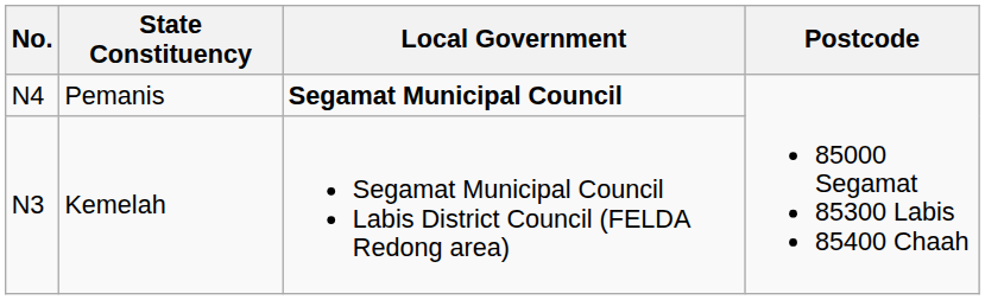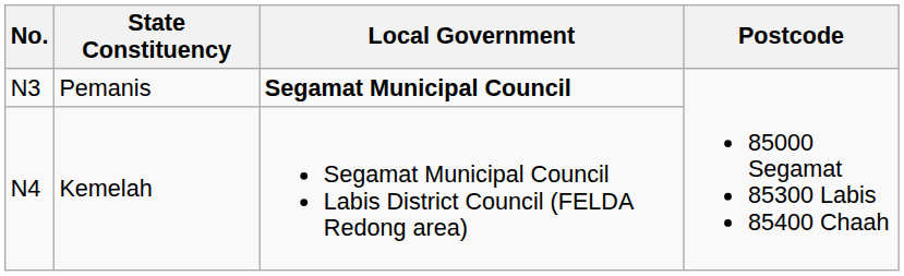 <table class="wikitable">
 <tr>
 <th>No.</th>
 <th>State Constituency</th>
 <th>Local Government</th>
 <th>Postcode</th>
 </tr>
 <tr>
-<td>N4</td>
+<td>N3</td>
 <td>Pemanis</td>
 <td><strong>Segamat Municipal Council</strong></td>
 <td rowspan="2"><br><ul><li>85000 Segamat</li><li>85300 Labis</li><li>85400 Chaah</li></ul></td>
 </tr>
 <tr>
-<td>N3</td>
+<td>N4</td>
 <td>Kemelah</td>
 <td><br><ul><li>Segamat Municipal Council</li><li>Labis District Council (FELDA Redong area)</li></ul></td>
 </tr>
 </table>
